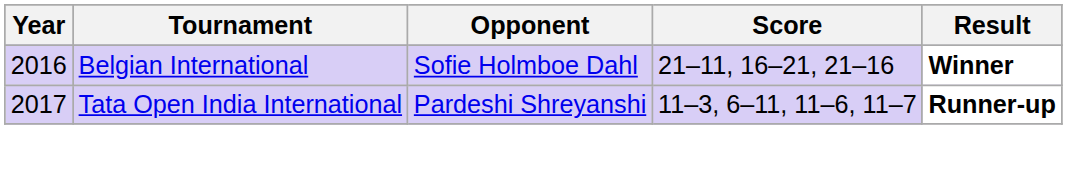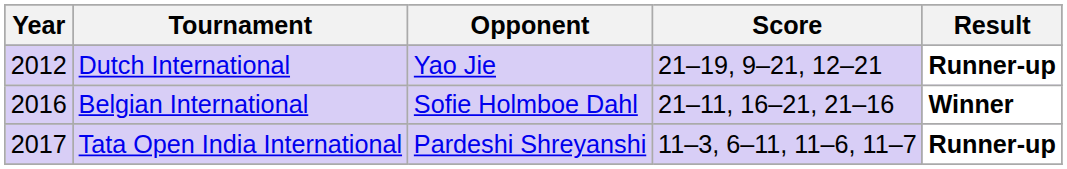 <table class="sortable wikitable" style="font-size: 90%;">
 <tr>
 <th>Year</th>
 <th>Tournament</th>
 <th>Opponent</th>
 <th>Score</th>
 <th>Result</th>
+</tr>
+<tr style="background:#D8CEF6">
+<td align="center">2012</td>
+<td align="left"><a href='#'>Dutch International</a></td>
+<td align="left"> <a href='#'>Yao Jie</a></td>
+<td align="left">21–19, 9–21, 12–21</td>
+<td style="text-align:left; background:white"> <strong>Runner-up</strong></td>
 </tr>
 <tr style="background:#D8CEF6">
 <td align="center">2016</td>
 <td align="left"><a href='#'>Belgian International</a></td>
 <td align="left"> <a href='#'>Sofie Holmboe Dahl</a></td>
 <td align="left">21–11, 16–21, 21–16</td>
 <td style="text-align:left; background:white"> <strong>Winner</strong></td>
 </tr>
 <tr style="background:#D8CEF6">
 <td align="center">2017</td>
 <td align="left"><a href='#'>Tata Open India International</a></td>
 <td align="left"> <a href='#'>Pardeshi Shreyanshi</a></td>
 <td align="left">11–3, 6–11, 11–6, 11–7</td>
 <td style="text-align:left; background:white"> <strong>Runner-up</strong></td>
 </tr>
 </table>
